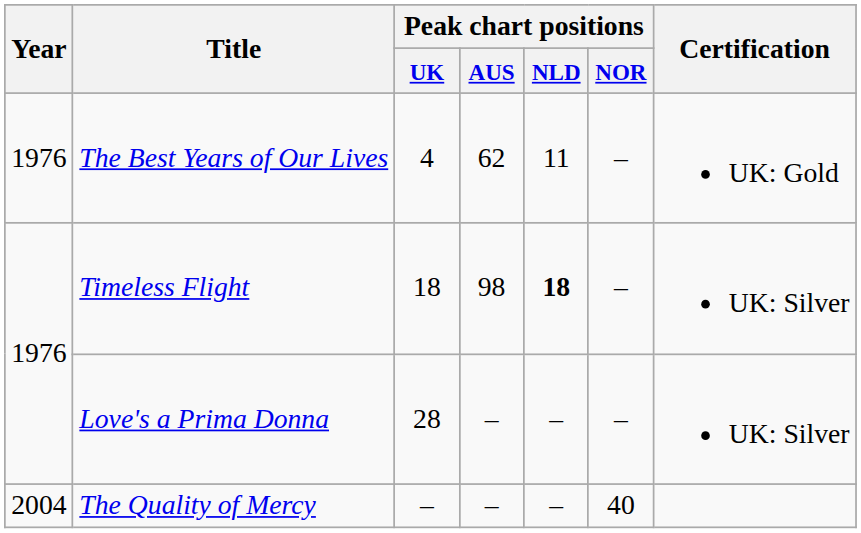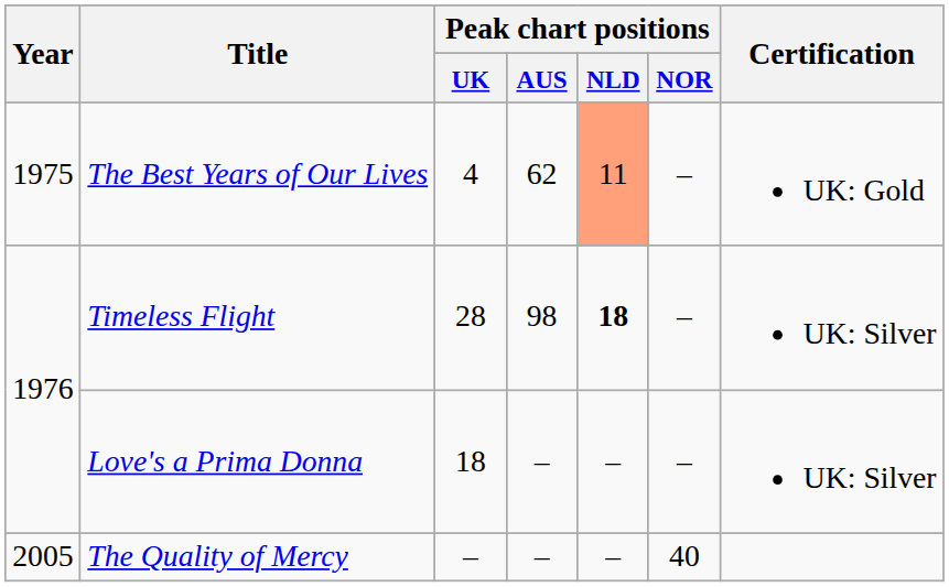 <table class="wikitable">
 <tr>
 <th rowspan="2">Year</th>
 <th rowspan="2">Title</th>
 <th colspan="4">Peak chart positions</th>
 <th rowspan="2">Certification</th>
 </tr>
 <tr>
 <th style="width:30px;"><small><a href='#'>UK</a></small><br></th>
 <th style="width:30px;"><small><a href='#'>AUS</a></small></th>
 <th style="width:30px;"><small><a href='#'>NLD</a></small><br></th>
 <th style="width:30px;"><small><a href='#'>NOR</a></small><br></th>
 </tr>
 <tr>
-<td>1976</td>
+<td>1975</td>
 <td><em><a href='#'>The Best Years of Our Lives</a></em></td>
 <td style="text-align:center;">4</td>
 <td style="text-align:center;">62</td>
-<td style="text-align:center;">11</td>
+<td style="background: lightsalmon; text-align:center;">11</td>
 <td style="text-align:center;">–</td>
 <td><br><ul><li>UK: Gold</li></ul></td>
 </tr>
 <tr>
 <td rowspan="2">1976</td>
 <td><em><a href='#'>Timeless Flight</a></em></td>
-<td style="text-align:center;">18</td>
+<td style="text-align:center;">28</td>
 <td style="text-align:center;">98</td>
 <td style="text-align:center;"><strong>18</strong></td>
 <td style="text-align:center;">–</td>
 <td><br><ul><li>UK: Silver</li></ul></td>
 </tr>
 <tr>
 <td><em><a href='#'>Love's a Prima Donna</a></em></td>
-<td style="text-align:center;">28</td>
+<td style="text-align:center;">18</td>
 <td style="text-align:center;">–</td>
 <td style="text-align:center;">–</td>
 <td style="text-align:center;">–</td>
 <td><br><ul><li>UK: Silver</li></ul></td>
 </tr>
 <tr>
-<td>2004</td>
+<td>2005</td>
 <td><em><a href='#'>The Quality of Mercy</a></em></td>
 <td style="text-align:center;">–</td>
 <td style="text-align:center;">–</td>
 <td style="text-align:center;">–</td>
 <td style="text-align:center;">40</td>
 <td></td>
 </tr>
 </table>
